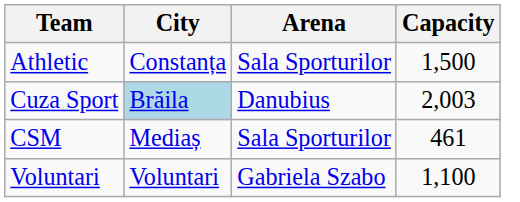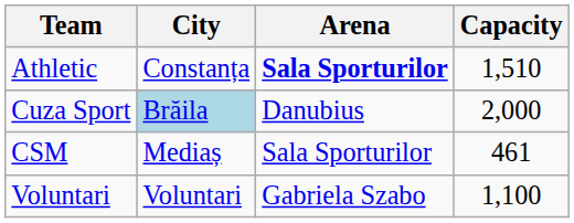 <table class="wikitable sortable">
 <tr>
 <th>Team</th>
 <th>City</th>
 <th>Arena</th>
 <th>Capacity</th>
 </tr>
 <tr>
 <td><a href='#'>Athletic</a></td>
 <td><a href='#'>Constanța</a></td>
-<td><a href='#'>Sala Sporturilor</a></td>
-<td align=center>1,500</td>
+<td><strong><a href='#'>Sala Sporturilor</a></strong></td>
+<td align=center>1,510</td>
 </tr>
 <tr>
 <td><a href='#'>Cuza Sport</a></td>
 <td style="background: lightblue;"><a href='#'>Brăila</a></td>
 <td><a href='#'>Danubius</a></td>
-<td align=center>2,003</td>
+<td align=center>2,000</td>
 </tr>
 <tr>
 <td><a href='#'>CSM</a></td>
 <td><a href='#'>Mediaș</a></td>
 <td><a href='#'>Sala Sporturilor</a></td>
 <td align=center>461</td>
 </tr>
 <tr>
 <td><a href='#'>Voluntari</a></td>
 <td><a href='#'>Voluntari</a></td>
 <td><a href='#'>Gabriela Szabo</a></td>
 <td align=center>1,100</td>
 </tr>
 </table>
